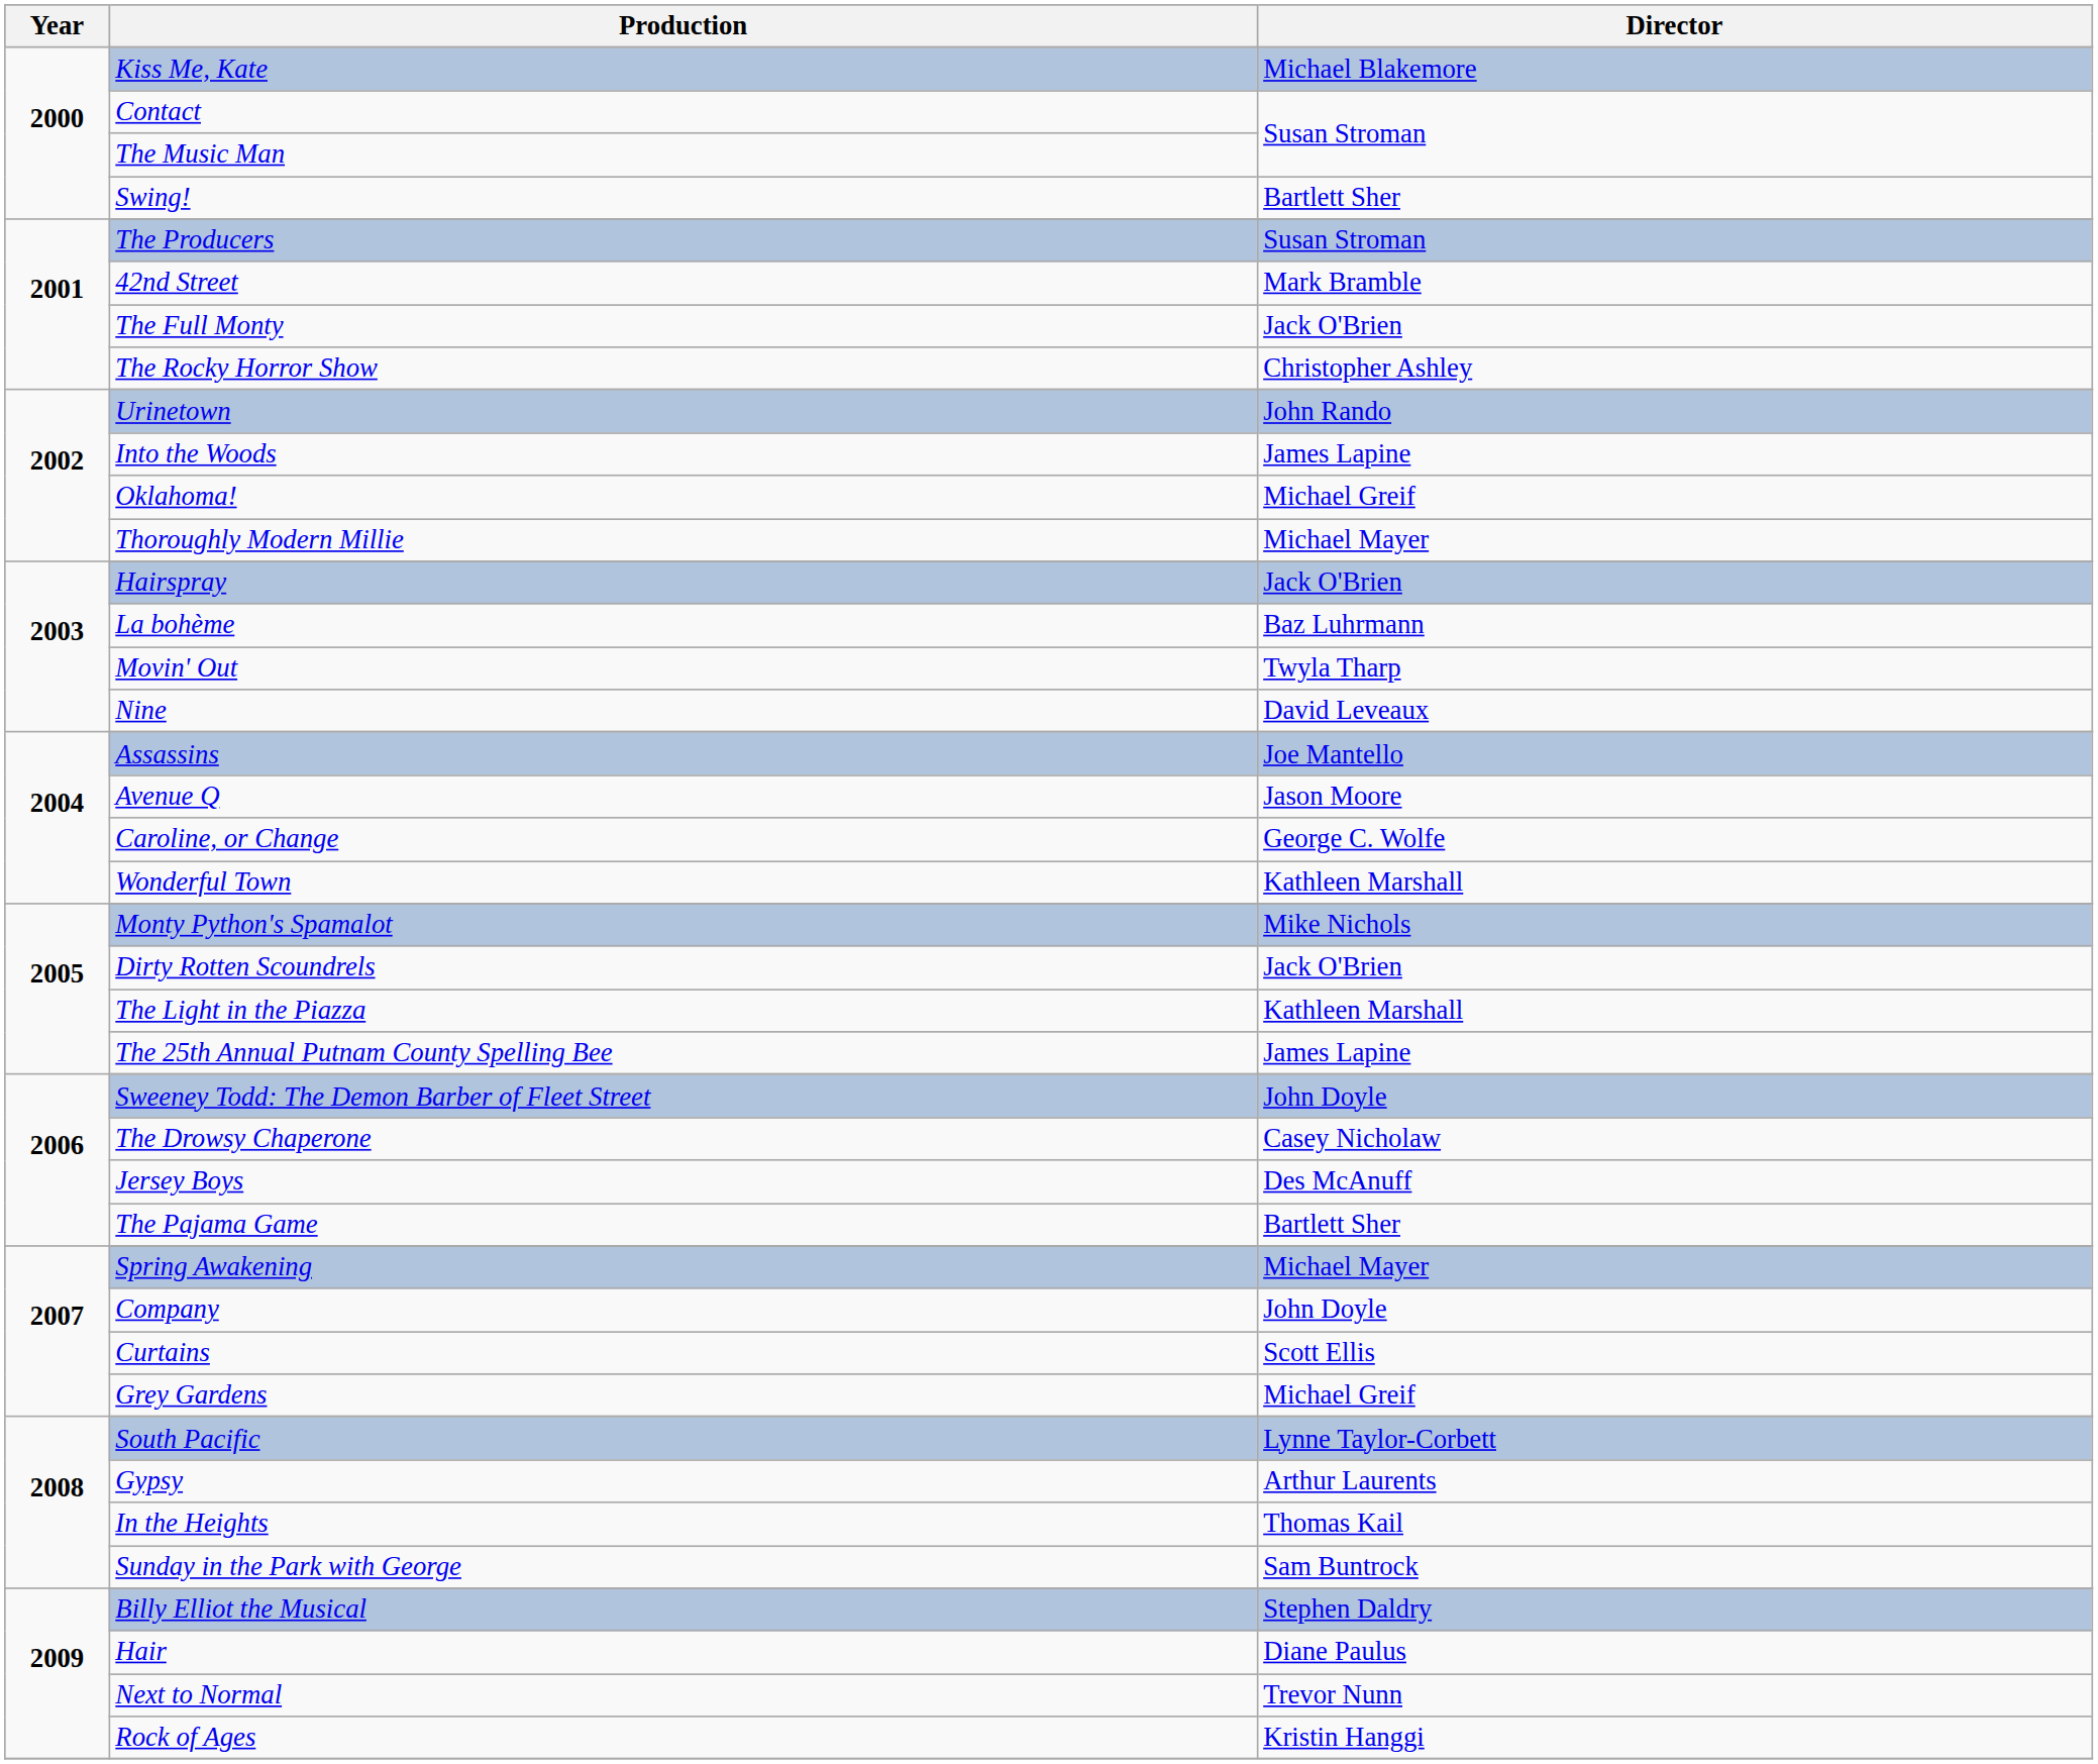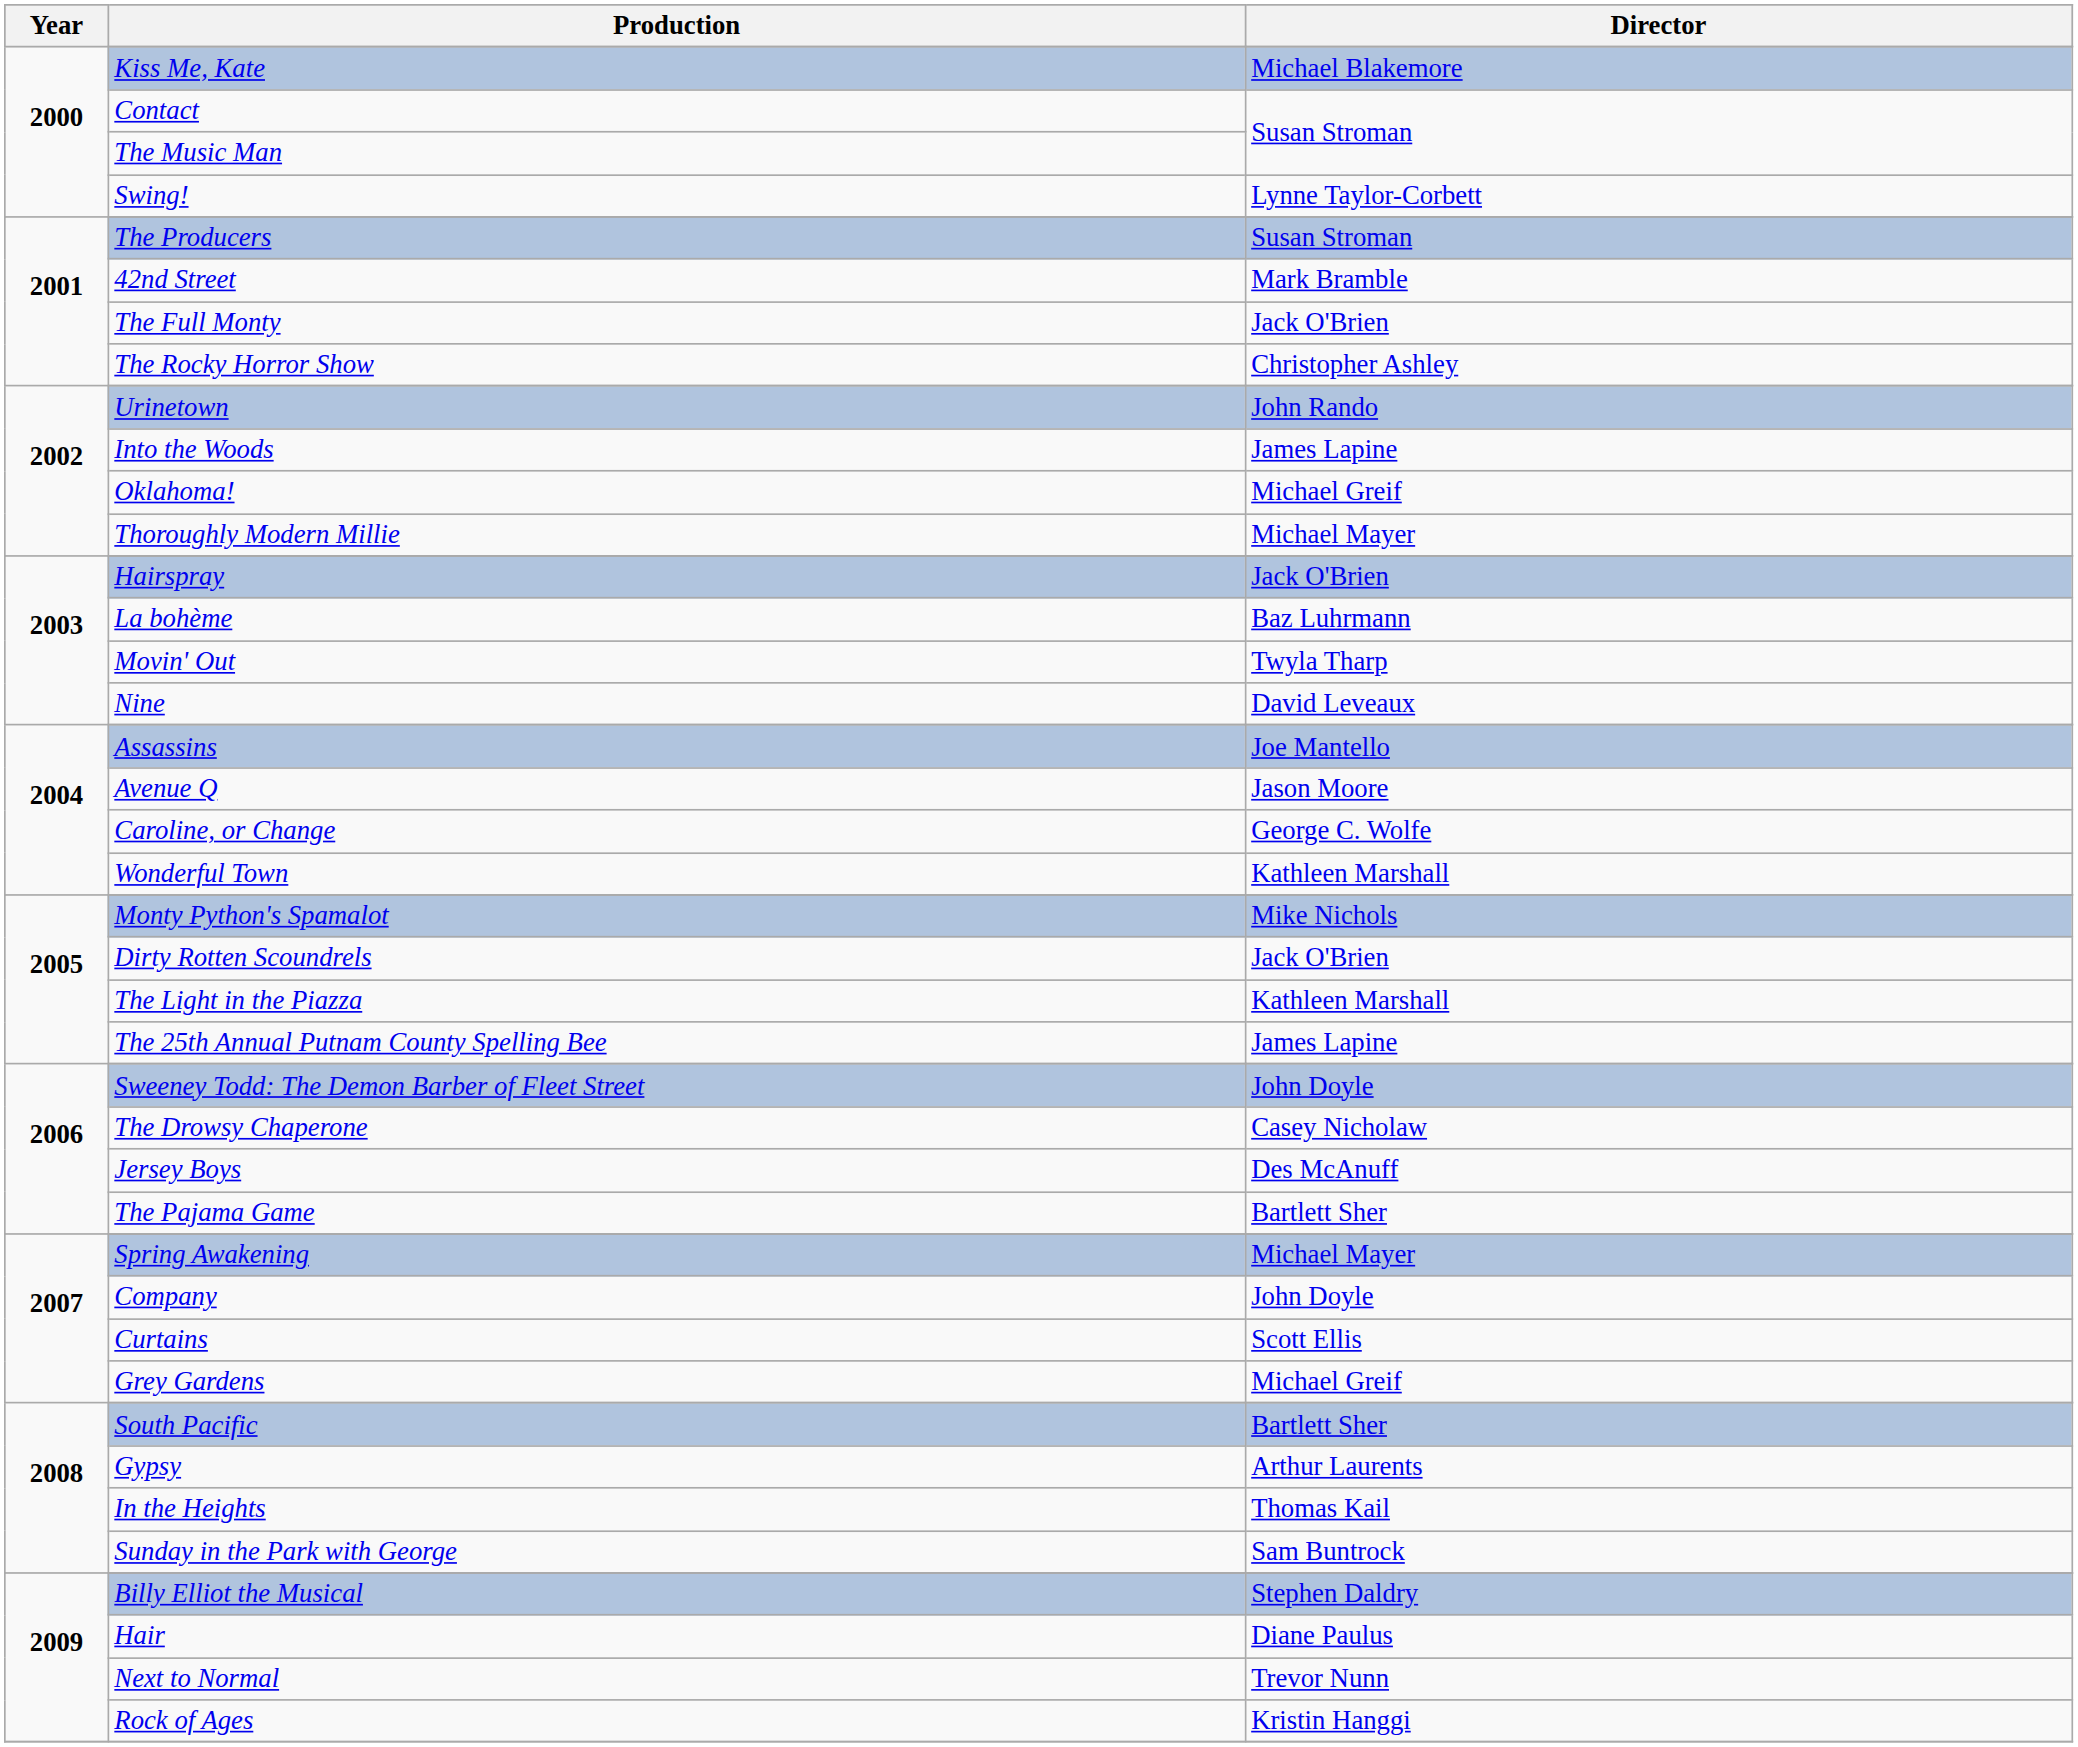 <table class="wikitable" style="width:98%;">
 <tr style="background:#bebebe;">
 <th style="width:5%;">Year</th>
 <th style="width:55%;">Production</th>
 <th style="width:40%;">Director</th>
 </tr>
 <tr>
 <td rowspan="5" align="center"><strong>2000</strong><br><br></td>
 </tr>
 <tr style="background:#B0C4DE">
 <td><em><a href='#'>Kiss Me, Kate</a></em></td>
 <td><a href='#'>Michael Blakemore</a></td>
 </tr>
 <tr>
 <td><em><a href='#'>Contact</a></em></td>
 <td rowspan="2"><a href='#'>Susan Stroman</a></td>
 </tr>
 <tr>
 <td><em><a href='#'>The Music Man</a></em></td>
 </tr>
 <tr>
 <td><em><a href='#'>Swing!</a></em></td>
-<td><a href='#'>Bartlett Sher</a></td>
+<td><a href='#'>Lynne Taylor-Corbett</a></td>
 </tr>
 <tr>
 <td rowspan="5" align="center"><strong>2001</strong><br><br></td>
 </tr>
 <tr style="background:#B0C4DE">
 <td><em><a href='#'>The Producers</a></em></td>
 <td><a href='#'>Susan Stroman</a></td>
 </tr>
 <tr>
 <td><em><a href='#'>42nd Street</a></em></td>
 <td><a href='#'>Mark Bramble</a></td>
 </tr>
 <tr>
 <td><em><a href='#'>The Full Monty</a></em></td>
 <td><a href='#'>Jack O'Brien</a></td>
 </tr>
 <tr>
 <td><em><a href='#'>The Rocky Horror Show</a></em></td>
 <td><a href='#'>Christopher Ashley</a></td>
 </tr>
 <tr>
 <td rowspan="5" align="center"><strong>2002</strong><br><br></td>
 </tr>
 <tr style="background:#B0C4DE">
 <td><em><a href='#'>Urinetown</a></em></td>
 <td><a href='#'>John Rando</a></td>
 </tr>
 <tr>
 <td><em><a href='#'>Into the Woods</a></em></td>
 <td><a href='#'>James Lapine</a></td>
 </tr>
 <tr>
 <td><em><a href='#'>Oklahoma!</a></em></td>
 <td><a href='#'>Michael Greif</a></td>
 </tr>
 <tr>
 <td><em><a href='#'>Thoroughly Modern Millie</a></em></td>
 <td><a href='#'>Michael Mayer</a></td>
 </tr>
 <tr>
 <td rowspan="5" align="center"><strong>2003</strong><br><br></td>
 </tr>
 <tr style="background:#B0C4DE">
 <td><em><a href='#'>Hairspray</a></em></td>
 <td><a href='#'>Jack O'Brien</a></td>
 </tr>
 <tr>
 <td><em><a href='#'>La bohème</a></em></td>
 <td><a href='#'>Baz Luhrmann</a></td>
 </tr>
 <tr>
 <td><em><a href='#'>Movin' Out</a></em></td>
 <td><a href='#'>Twyla Tharp</a></td>
 </tr>
 <tr>
 <td><em><a href='#'>Nine</a></em></td>
 <td><a href='#'>David Leveaux</a></td>
 </tr>
 <tr>
 <td rowspan="5" align="center"><strong>2004</strong><br><br></td>
 </tr>
 <tr style="background:#B0C4DE">
 <td><em><a href='#'>Assassins</a></em></td>
 <td><a href='#'>Joe Mantello</a></td>
 </tr>
 <tr>
 <td><em><a href='#'>Avenue Q</a></em></td>
 <td><a href='#'>Jason Moore</a></td>
 </tr>
 <tr>
 <td><em><a href='#'>Caroline, or Change</a></em></td>
 <td><a href='#'>George C. Wolfe</a></td>
 </tr>
 <tr>
 <td><em><a href='#'>Wonderful Town</a></em></td>
 <td><a href='#'>Kathleen Marshall</a></td>
 </tr>
 <tr>
 <td rowspan="5" align="center"><strong>2005</strong><br><br></td>
 </tr>
 <tr style="background:#B0C4DE">
 <td><em><a href='#'>Monty Python's Spamalot</a></em></td>
 <td><a href='#'>Mike Nichols</a></td>
 </tr>
 <tr>
 <td><em><a href='#'>Dirty Rotten Scoundrels</a></em></td>
 <td><a href='#'>Jack O'Brien</a></td>
 </tr>
 <tr>
 <td><em><a href='#'>The Light in the Piazza</a></em></td>
 <td><a href='#'>Kathleen Marshall</a></td>
 </tr>
 <tr>
 <td><em><a href='#'>The 25th Annual Putnam County Spelling Bee</a></em></td>
 <td><a href='#'>James Lapine</a></td>
 </tr>
 <tr>
 <td rowspan="5" align="center"><strong>2006</strong><br><br></td>
 </tr>
 <tr style="background:#B0C4DE">
 <td><em><a href='#'>Sweeney Todd: The Demon Barber of Fleet Street</a></em></td>
 <td><a href='#'>John Doyle</a></td>
 </tr>
 <tr>
 <td><em><a href='#'>The Drowsy Chaperone</a></em></td>
 <td><a href='#'>Casey Nicholaw</a></td>
 </tr>
 <tr>
 <td><em><a href='#'>Jersey Boys</a></em></td>
 <td><a href='#'>Des McAnuff</a></td>
 </tr>
 <tr>
 <td><em><a href='#'>The Pajama Game</a></em></td>
 <td><a href='#'>Bartlett Sher</a></td>
 </tr>
 <tr>
 <td rowspan="5" align="center"><strong>2007</strong><br><br></td>
 </tr>
 <tr style="background:#B0C4DE">
 <td><em><a href='#'>Spring Awakening</a></em></td>
 <td><a href='#'>Michael Mayer</a></td>
 </tr>
 <tr>
 <td><em><a href='#'>Company</a></em></td>
 <td><a href='#'>John Doyle</a></td>
 </tr>
 <tr>
 <td><em><a href='#'>Curtains</a></em></td>
 <td><a href='#'>Scott Ellis</a></td>
 </tr>
 <tr>
 <td><em><a href='#'>Grey Gardens</a></em></td>
 <td><a href='#'>Michael Greif</a></td>
 </tr>
 <tr>
 <td rowspan="5" align="center"><strong>2008</strong><br><br></td>
 </tr>
 <tr style="background:#B0C4DE">
 <td><em><a href='#'>South Pacific</a></em></td>
-<td><a href='#'>Lynne Taylor-Corbett</a></td>
+<td><a href='#'>Bartlett Sher</a></td>
 </tr>
 <tr>
 <td><em><a href='#'>Gypsy</a></em></td>
 <td><a href='#'>Arthur Laurents</a></td>
 </tr>
 <tr>
 <td><em><a href='#'>In the Heights</a></em></td>
 <td><a href='#'>Thomas Kail</a></td>
 </tr>
 <tr>
 <td><em><a href='#'>Sunday in the Park with George</a></em></td>
 <td><a href='#'>Sam Buntrock</a></td>
 </tr>
 <tr>
 <td rowspan="5" align="center"><strong>2009</strong><br><br></td>
 </tr>
 <tr style="background:#B0C4DE">
 <td><em><a href='#'>Billy Elliot the Musical</a></em></td>
 <td><a href='#'>Stephen Daldry</a></td>
 </tr>
 <tr>
 <td><em><a href='#'>Hair</a></em></td>
 <td><a href='#'>Diane Paulus</a></td>
 </tr>
 <tr>
 <td><em><a href='#'>Next to Normal</a></em></td>
 <td><a href='#'>Trevor Nunn</a></td>
 </tr>
 <tr>
 <td><em><a href='#'>Rock of Ages</a></em></td>
 <td><a href='#'>Kristin Hanggi</a></td>
 </tr>
 <tr>
 </tr>
 </table>
